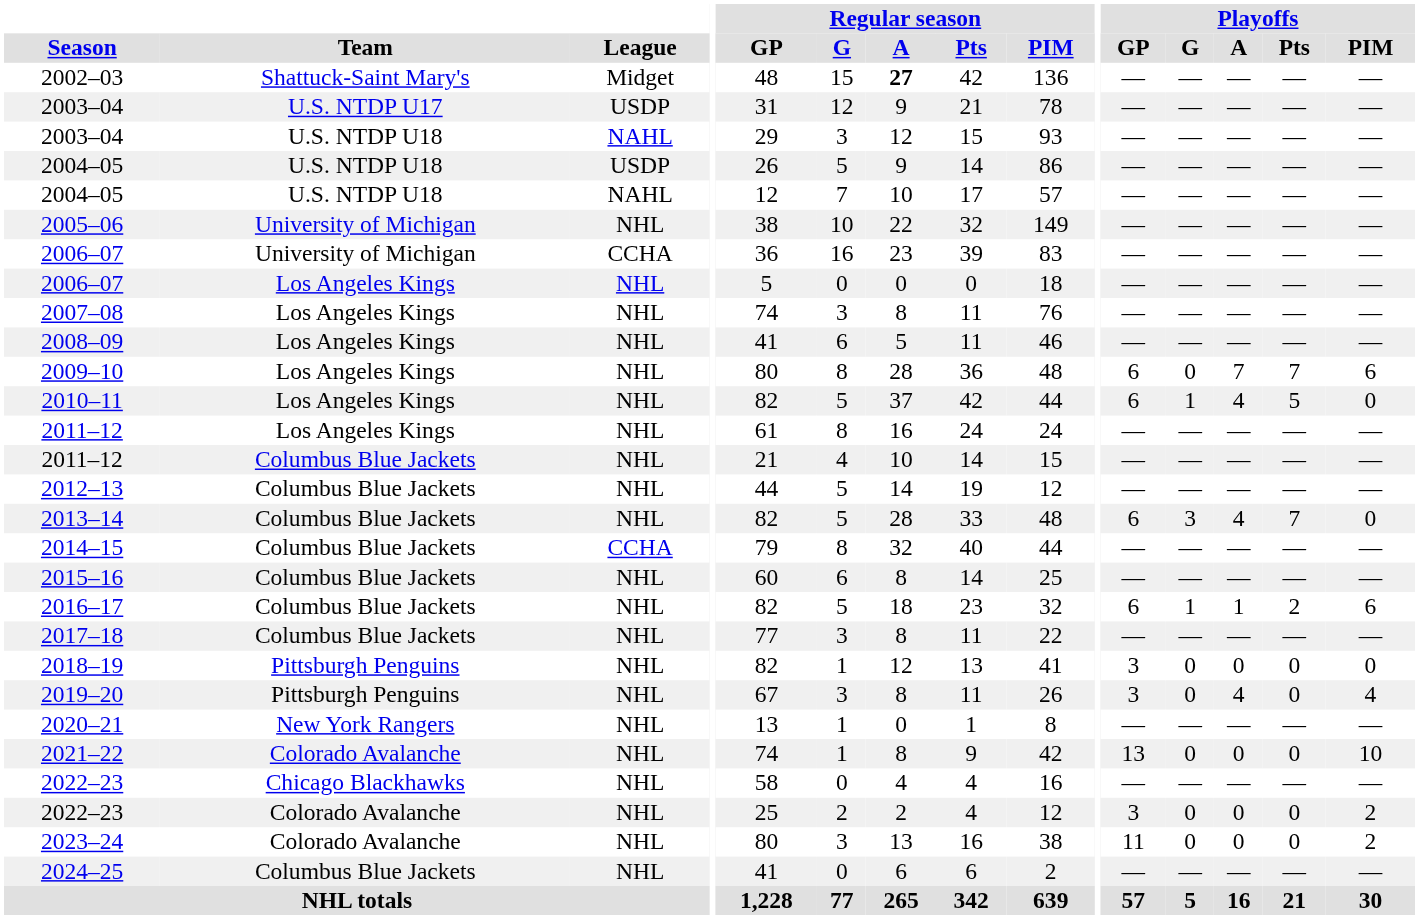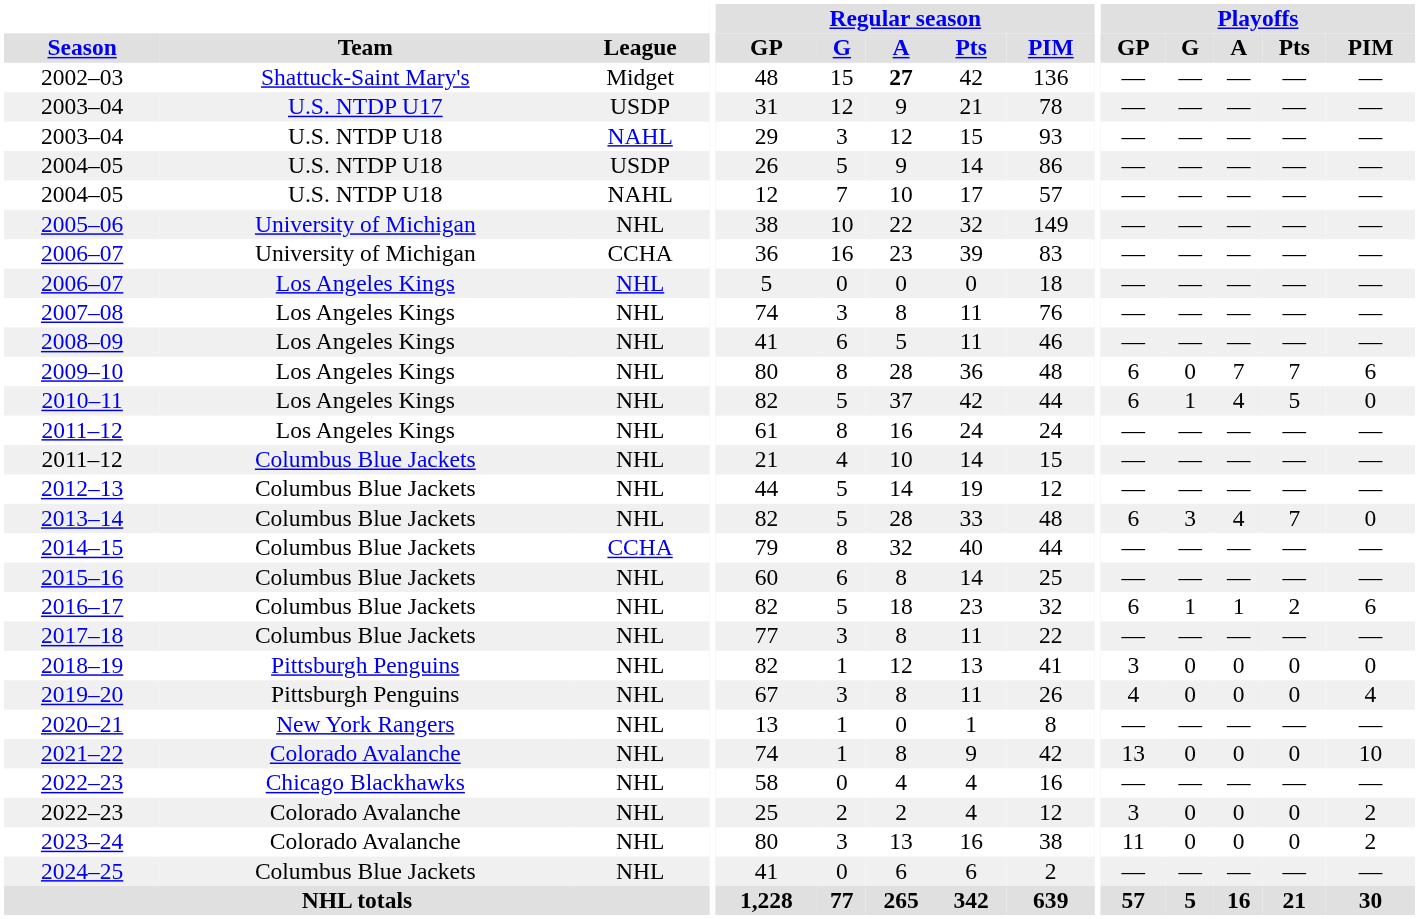 <table border="0" cellpadding="1" cellspacing="0" style="text-align:center; width:60em;">
 <tr bgcolor="#e0e0e0">
 <th colspan="3" bgcolor="#ffffff"></th>
 <th rowspan="99" bgcolor="#ffffff"></th>
 <th colspan="5"><a href='#'>Regular season</a></th>
 <th rowspan="99" bgcolor="#ffffff"></th>
 <th colspan="5"><a href='#'>Playoffs</a></th>
 </tr>
 <tr bgcolor="#e0e0e0">
 <th><a href='#'>Season</a></th>
 <th>Team</th>
 <th>League</th>
 <th>GP</th>
 <th><a href='#'>G</a></th>
 <th><a href='#'>A</a></th>
 <th><a href='#'>Pts</a></th>
 <th><a href='#'>PIM</a></th>
 <th>GP</th>
 <th>G</th>
 <th>A</th>
 <th>Pts</th>
 <th>PIM</th>
 </tr>
 <tr>
 <td>2002–03</td>
 <td><a href='#'>Shattuck-Saint Mary's</a></td>
 <td>Midget</td>
 <td>48</td>
 <td>15</td>
 <td><strong>27</strong></td>
 <td>42</td>
 <td>136</td>
 <td>—</td>
 <td>—</td>
 <td>—</td>
 <td>—</td>
 <td>—</td>
 </tr>
 <tr bgcolor="#f0f0f0">
 <td>2003–04</td>
 <td><a href='#'>U.S. NTDP U17</a></td>
 <td>USDP</td>
 <td>31</td>
 <td>12</td>
 <td>9</td>
 <td>21</td>
 <td>78</td>
 <td>—</td>
 <td>—</td>
 <td>—</td>
 <td>—</td>
 <td>—</td>
 </tr>
 <tr>
 <td>2003–04</td>
 <td>U.S. NTDP U18</td>
 <td><a href='#'>NAHL</a></td>
 <td>29</td>
 <td>3</td>
 <td>12</td>
 <td>15</td>
 <td>93</td>
 <td>—</td>
 <td>—</td>
 <td>—</td>
 <td>—</td>
 <td>—</td>
 </tr>
 <tr bgcolor="#f0f0f0">
 <td>2004–05</td>
 <td>U.S. NTDP U18</td>
 <td>USDP</td>
 <td>26</td>
 <td>5</td>
 <td>9</td>
 <td>14</td>
 <td>86</td>
 <td>—</td>
 <td>—</td>
 <td>—</td>
 <td>—</td>
 <td>—</td>
 </tr>
 <tr>
 <td>2004–05</td>
 <td>U.S. NTDP U18</td>
 <td>NAHL</td>
 <td>12</td>
 <td>7</td>
 <td>10</td>
 <td>17</td>
 <td>57</td>
 <td>—</td>
 <td>—</td>
 <td>—</td>
 <td>—</td>
 <td>—</td>
 </tr>
 <tr bgcolor="#f0f0f0">
 <td><a href='#'>2005–06</a></td>
 <td><a href='#'>University of Michigan</a></td>
 <td>NHL</td>
 <td>38</td>
 <td>10</td>
 <td>22</td>
 <td>32</td>
 <td>149</td>
 <td>—</td>
 <td>—</td>
 <td>—</td>
 <td>—</td>
 <td>—</td>
 </tr>
 <tr>
 <td><a href='#'>2006–07</a></td>
 <td>University of Michigan</td>
 <td>CCHA</td>
 <td>36</td>
 <td>16</td>
 <td>23</td>
 <td>39</td>
 <td>83</td>
 <td>—</td>
 <td>—</td>
 <td>—</td>
 <td>—</td>
 <td>—</td>
 </tr>
 <tr bgcolor="#f0f0f0">
 <td><a href='#'>2006–07</a></td>
 <td><a href='#'>Los Angeles Kings</a></td>
 <td><a href='#'>NHL</a></td>
 <td>5</td>
 <td>0</td>
 <td>0</td>
 <td>0</td>
 <td>18</td>
 <td>—</td>
 <td>—</td>
 <td>—</td>
 <td>—</td>
 <td>—</td>
 </tr>
 <tr>
 <td><a href='#'>2007–08</a></td>
 <td>Los Angeles Kings</td>
 <td>NHL</td>
 <td>74</td>
 <td>3</td>
 <td>8</td>
 <td>11</td>
 <td>76</td>
 <td>—</td>
 <td>—</td>
 <td>—</td>
 <td>—</td>
 <td>—</td>
 </tr>
 <tr bgcolor="#f0f0f0">
 <td><a href='#'>2008–09</a></td>
 <td>Los Angeles Kings</td>
 <td>NHL</td>
 <td>41</td>
 <td>6</td>
 <td>5</td>
 <td>11</td>
 <td>46</td>
 <td>—</td>
 <td>—</td>
 <td>—</td>
 <td>—</td>
 <td>—</td>
 </tr>
 <tr>
 <td><a href='#'>2009–10</a></td>
 <td>Los Angeles Kings</td>
 <td>NHL</td>
 <td>80</td>
 <td>8</td>
 <td>28</td>
 <td>36</td>
 <td>48</td>
 <td>6</td>
 <td>0</td>
 <td>7</td>
 <td>7</td>
 <td>6</td>
 </tr>
 <tr bgcolor="#f0f0f0">
 <td><a href='#'>2010–11</a></td>
 <td>Los Angeles Kings</td>
 <td>NHL</td>
 <td>82</td>
 <td>5</td>
 <td>37</td>
 <td>42</td>
 <td>44</td>
 <td>6</td>
 <td>1</td>
 <td>4</td>
 <td>5</td>
 <td>0</td>
 </tr>
 <tr>
 <td><a href='#'>2011–12</a></td>
 <td>Los Angeles Kings</td>
 <td>NHL</td>
 <td>61</td>
 <td>8</td>
 <td>16</td>
 <td>24</td>
 <td>24</td>
 <td>—</td>
 <td>—</td>
 <td>—</td>
 <td>—</td>
 <td>—</td>
 </tr>
 <tr bgcolor="#f0f0f0">
 <td>2011–12</td>
 <td><a href='#'>Columbus Blue Jackets</a></td>
 <td>NHL</td>
 <td>21</td>
 <td>4</td>
 <td>10</td>
 <td>14</td>
 <td>15</td>
 <td>—</td>
 <td>—</td>
 <td>—</td>
 <td>—</td>
 <td>—</td>
 </tr>
 <tr>
 <td><a href='#'>2012–13</a></td>
 <td>Columbus Blue Jackets</td>
 <td>NHL</td>
 <td>44</td>
 <td>5</td>
 <td>14</td>
 <td>19</td>
 <td>12</td>
 <td>—</td>
 <td>—</td>
 <td>—</td>
 <td>—</td>
 <td>—</td>
 </tr>
 <tr bgcolor="#f0f0f0">
 <td><a href='#'>2013–14</a></td>
 <td>Columbus Blue Jackets</td>
 <td>NHL</td>
 <td>82</td>
 <td>5</td>
 <td>28</td>
 <td>33</td>
 <td>48</td>
 <td>6</td>
 <td>3</td>
 <td>4</td>
 <td>7</td>
 <td>0</td>
 </tr>
 <tr>
 <td><a href='#'>2014–15</a></td>
 <td>Columbus Blue Jackets</td>
 <td><a href='#'>CCHA</a></td>
 <td>79</td>
 <td>8</td>
 <td>32</td>
 <td>40</td>
 <td>44</td>
 <td>—</td>
 <td>—</td>
 <td>—</td>
 <td>—</td>
 <td>—</td>
 </tr>
 <tr bgcolor="#f0f0f0">
 <td><a href='#'>2015–16</a></td>
 <td>Columbus Blue Jackets</td>
 <td>NHL</td>
 <td>60</td>
 <td>6</td>
 <td>8</td>
 <td>14</td>
 <td>25</td>
 <td>—</td>
 <td>—</td>
 <td>—</td>
 <td>—</td>
 <td>—</td>
 </tr>
 <tr>
 <td><a href='#'>2016–17</a></td>
 <td>Columbus Blue Jackets</td>
 <td>NHL</td>
 <td>82</td>
 <td>5</td>
 <td>18</td>
 <td>23</td>
 <td>32</td>
 <td>6</td>
 <td>1</td>
 <td>1</td>
 <td>2</td>
 <td>6</td>
 </tr>
 <tr bgcolor="#f0f0f0">
 <td><a href='#'>2017–18</a></td>
 <td>Columbus Blue Jackets</td>
 <td>NHL</td>
 <td>77</td>
 <td>3</td>
 <td>8</td>
 <td>11</td>
 <td>22</td>
 <td>—</td>
 <td>—</td>
 <td>—</td>
 <td>—</td>
 <td>—</td>
 </tr>
 <tr>
 <td><a href='#'>2018–19</a></td>
 <td><a href='#'>Pittsburgh Penguins</a></td>
 <td>NHL</td>
 <td>82</td>
 <td>1</td>
 <td>12</td>
 <td>13</td>
 <td>41</td>
 <td>3</td>
 <td>0</td>
 <td>0</td>
 <td>0</td>
 <td>0</td>
 </tr>
 <tr bgcolor="#f0f0f0">
 <td><a href='#'>2019–20</a></td>
 <td>Pittsburgh Penguins</td>
 <td>NHL</td>
 <td>67</td>
 <td>3</td>
 <td>8</td>
 <td>11</td>
 <td>26</td>
-<td>3</td>
+<td>4</td>
 <td>0</td>
-<td>4</td>
+<td>0</td>
 <td>0</td>
 <td>4</td>
 </tr>
 <tr>
 <td><a href='#'>2020–21</a></td>
 <td><a href='#'>New York Rangers</a></td>
 <td>NHL</td>
 <td>13</td>
 <td>1</td>
 <td>0</td>
 <td>1</td>
 <td>8</td>
 <td>—</td>
 <td>—</td>
 <td>—</td>
 <td>—</td>
 <td>—</td>
 </tr>
 <tr bgcolor="#f0f0f0">
 <td><a href='#'>2021–22</a></td>
 <td><a href='#'>Colorado Avalanche</a></td>
 <td>NHL</td>
 <td>74</td>
 <td>1</td>
 <td>8</td>
 <td>9</td>
 <td>42</td>
 <td>13</td>
 <td>0</td>
 <td>0</td>
 <td>0</td>
 <td>10</td>
 </tr>
 <tr>
 <td><a href='#'>2022–23</a></td>
 <td><a href='#'>Chicago Blackhawks</a></td>
 <td>NHL</td>
 <td>58</td>
 <td>0</td>
 <td>4</td>
 <td>4</td>
 <td>16</td>
 <td>—</td>
 <td>—</td>
 <td>—</td>
 <td>—</td>
 <td>—</td>
 </tr>
 <tr bgcolor="#f0f0f0">
 <td>2022–23</td>
 <td>Colorado Avalanche</td>
 <td>NHL</td>
 <td>25</td>
 <td>2</td>
 <td>2</td>
 <td>4</td>
 <td>12</td>
 <td>3</td>
 <td>0</td>
 <td>0</td>
 <td>0</td>
 <td>2</td>
 </tr>
 <tr>
 <td><a href='#'>2023–24</a></td>
 <td>Colorado Avalanche</td>
 <td>NHL</td>
 <td>80</td>
 <td>3</td>
 <td>13</td>
 <td>16</td>
 <td>38</td>
 <td>11</td>
 <td>0</td>
 <td>0</td>
 <td>0</td>
 <td>2</td>
 </tr>
 <tr bgcolor="#f0f0f0">
 <td><a href='#'>2024–25</a></td>
 <td>Columbus Blue Jackets</td>
 <td>NHL</td>
 <td>41</td>
 <td>0</td>
 <td>6</td>
 <td>6</td>
 <td>2</td>
 <td>—</td>
 <td>—</td>
 <td>—</td>
 <td>—</td>
 <td>—</td>
 </tr>
 <tr bgcolor="#e0e0e0">
 <th colspan="3">NHL totals</th>
 <th>1,228</th>
 <th>77</th>
 <th>265</th>
 <th>342</th>
 <th>639</th>
 <th>57</th>
 <th>5</th>
 <th>16</th>
 <th>21</th>
 <th>30</th>
 </tr>
 </table>
